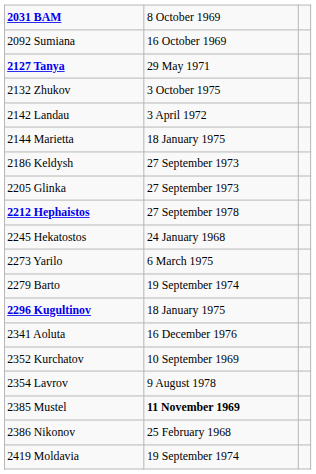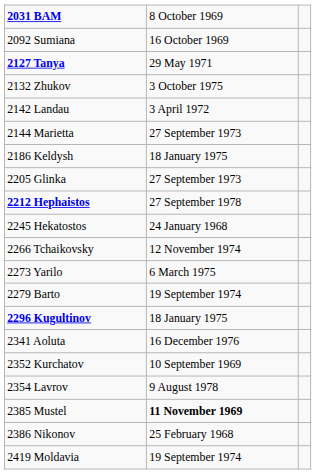 <table class="wikitable" style="font-size: 89%; float: left; width: 26em; margin-right: 1em; height: 560px">
 <tr>
 <td><strong><a href='#'>2031 BAM</a></strong></td>
 <td>8 October 1969</td>
 <td></td>
 </tr>
 <tr>
 <td>2092 Sumiana</td>
 <td>16 October 1969</td>
 <td></td>
 </tr>
 <tr>
 <td><strong><a href='#'>2127 Tanya</a></strong></td>
 <td>29 May 1971</td>
 <td></td>
 </tr>
 <tr>
 <td>2132 Zhukov</td>
 <td>3 October 1975</td>
 <td></td>
 </tr>
 <tr>
 <td>2142 Landau</td>
 <td>3 April 1972</td>
 <td></td>
 </tr>
 <tr>
 <td>2144 Marietta</td>
-<td>18 January 1975</td>
+<td>27 September 1973</td>
 <td></td>
 </tr>
 <tr>
 <td>2186 Keldysh</td>
-<td>27 September 1973</td>
+<td>18 January 1975</td>
 <td></td>
 </tr>
 <tr>
 <td>2205 Glinka</td>
 <td>27 September 1973</td>
 <td></td>
 </tr>
 <tr>
 <td><strong><a href='#'>2212 Hephaistos</a></strong></td>
 <td>27 September 1978</td>
 <td></td>
 </tr>
 <tr>
 <td>2245 Hekatostos</td>
 <td>24 January 1968</td>
+<td></td>
+</tr>
+<tr>
+<td>2266 Tchaikovsky</td>
+<td>12 November 1974</td>
 <td></td>
 </tr>
 <tr>
 <td>2273 Yarilo</td>
 <td>6 March 1975</td>
 <td></td>
 </tr>
 <tr>
 <td>2279 Barto</td>
 <td>19 September 1974</td>
 <td></td>
 </tr>
 <tr>
 <td><strong><a href='#'>2296 Kugultinov</a></strong></td>
 <td>18 January 1975</td>
 <td></td>
 </tr>
 <tr>
 <td>2341 Aoluta</td>
 <td>16 December 1976</td>
 <td></td>
 </tr>
 <tr>
 <td>2352 Kurchatov</td>
 <td>10 September 1969</td>
 <td></td>
 </tr>
 <tr>
 <td>2354 Lavrov</td>
 <td>9 August 1978</td>
 <td> </td>
 </tr>
 <tr>
 <td>2385 Mustel</td>
 <td><strong>11 November 1969</strong></td>
 <td></td>
 </tr>
 <tr>
 <td>2386 Nikonov</td>
 <td>25 February 1968</td>
 <td></td>
 </tr>
 <tr>
 <td>2419 Moldavia</td>
 <td>19 September 1974</td>
 <td></td>
 </tr>
 </table>
